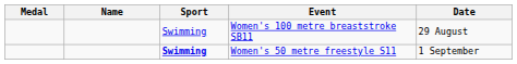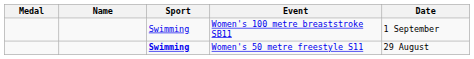 <table class="wikitable sortable" style="font-size:95%">
 <tr>
 <th style="width:6em">Medal</th>
 <th style="width:10em">Name</th>
 <th style="width:7em">Sport</th>
 <th style="width:20em">Event</th>
 <th style="width:10em">Date</th>
 </tr>
 <tr>
 <td></td>
 <td></td>
 <td><a href='#'>Swimming</a></td>
 <td><a href='#'>Women's 100 metre breaststroke SB11</a></td>
-<td>29 August</td>
+<td>1 September</td>
 </tr>
 <tr>
 <td></td>
 <td></td>
 <td><strong><a href='#'>Swimming</a></strong></td>
 <td><a href='#'>Women's 50 metre freestyle S11</a></td>
-<td>1 September</td>
+<td>29 August</td>
 </tr>
 </table>
